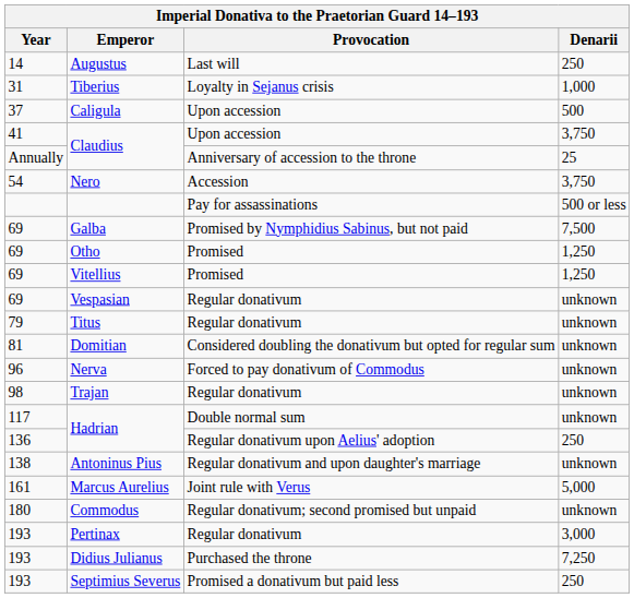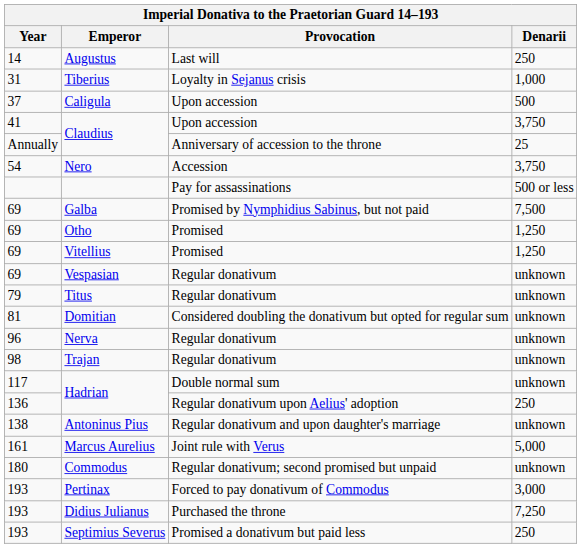 <table class="wikitable">
 <tr>
 <th colspan=4>Imperial Donativa to the Praetorian Guard 14–193</th>
 </tr>
 <tr>
 <th>Year</th>
 <th>Emperor</th>
 <th>Provocation</th>
 <th>Denarii</th>
 </tr>
 <tr>
 <td>14</td>
 <td><a href='#'>Augustus</a></td>
 <td>Last will</td>
 <td>250</td>
 </tr>
 <tr>
 <td>31</td>
 <td><a href='#'>Tiberius</a></td>
 <td>Loyalty in <a href='#'>Sejanus</a> crisis</td>
 <td>1,000</td>
 </tr>
 <tr>
 <td>37</td>
 <td><a href='#'>Caligula</a></td>
 <td>Upon accession</td>
 <td>500</td>
 </tr>
 <tr>
 <td>41</td>
 <td rowspan="2"><a href='#'>Claudius</a></td>
 <td>Upon accession</td>
 <td>3,750</td>
 </tr>
 <tr>
 <td>Annually</td>
 <td>Anniversary of accession to the throne</td>
 <td>25</td>
 </tr>
 <tr>
 <td>54</td>
 <td><a href='#'>Nero</a></td>
 <td>Accession</td>
 <td>3,750</td>
 </tr>
 <tr>
 <td></td>
 <td></td>
 <td>Pay for assassinations</td>
 <td>500 or less</td>
 </tr>
 <tr>
 <td>69</td>
 <td><a href='#'>Galba</a></td>
 <td>Promised by <a href='#'>Nymphidius Sabinus</a>, but not paid</td>
 <td>7,500</td>
 </tr>
 <tr>
 <td>69</td>
 <td><a href='#'>Otho</a></td>
 <td>Promised</td>
 <td>1,250</td>
 </tr>
 <tr>
 <td>69</td>
 <td><a href='#'>Vitellius</a></td>
 <td>Promised</td>
 <td>1,250</td>
 </tr>
 <tr>
 <td>69</td>
 <td><a href='#'>Vespasian</a></td>
 <td>Regular donativum</td>
 <td>unknown</td>
 </tr>
 <tr>
 <td>79</td>
 <td><a href='#'>Titus</a></td>
 <td>Regular donativum</td>
 <td>unknown</td>
 </tr>
 <tr>
 <td>81</td>
 <td><a href='#'>Domitian</a></td>
 <td>Considered doubling the donativum but opted for regular sum</td>
 <td>unknown</td>
 </tr>
 <tr>
 <td>96</td>
 <td><a href='#'>Nerva</a></td>
-<td>Forced to pay donativum of <a href='#'>Commodus</a></td>
+<td>Regular donativum</td>
 <td>unknown</td>
 </tr>
 <tr>
 <td>98</td>
 <td><a href='#'>Trajan</a></td>
 <td>Regular donativum</td>
 <td>unknown</td>
 </tr>
 <tr>
 <td>117</td>
 <td rowspan="2"><a href='#'>Hadrian</a></td>
 <td>Double normal sum</td>
 <td>unknown</td>
 </tr>
 <tr>
 <td>136</td>
 <td>Regular donativum upon <a href='#'>Aelius</a>' adoption</td>
 <td>250</td>
 </tr>
 <tr>
 <td>138</td>
 <td><a href='#'>Antoninus Pius</a></td>
 <td>Regular donativum and upon daughter's marriage</td>
 <td>unknown</td>
 </tr>
 <tr>
 <td>161</td>
 <td><a href='#'>Marcus Aurelius</a></td>
 <td>Joint rule with <a href='#'>Verus</a></td>
 <td>5,000</td>
 </tr>
 <tr>
 <td>180</td>
 <td><a href='#'>Commodus</a></td>
 <td>Regular donativum; second promised but unpaid</td>
 <td>unknown</td>
 </tr>
 <tr>
 <td>193</td>
 <td><a href='#'>Pertinax</a></td>
-<td>Regular donativum</td>
+<td>Forced to pay donativum of <a href='#'>Commodus</a></td>
 <td>3,000</td>
 </tr>
 <tr>
 <td>193</td>
 <td><a href='#'>Didius Julianus</a></td>
 <td>Purchased the throne</td>
 <td>7,250</td>
 </tr>
 <tr>
 <td>193</td>
 <td><a href='#'>Septimius Severus</a></td>
 <td>Promised a donativum but paid less</td>
 <td>250</td>
 </tr>
 </table>
